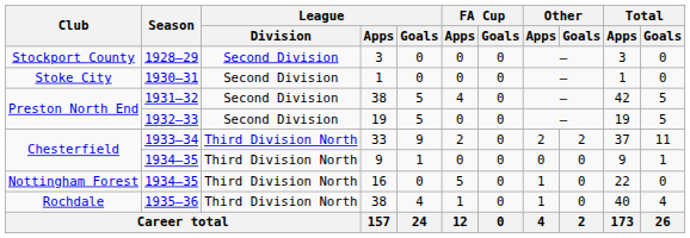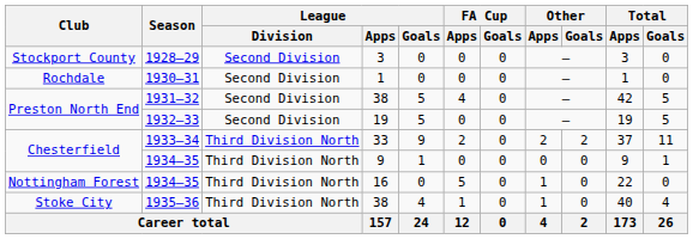 <table class="wikitable" style="text-align: center;">
 <tr>
 <th rowspan="2">Club</th>
 <th rowspan="2">Season</th>
 <th colspan="3">League</th>
 <th colspan="2">FA Cup</th>
 <th colspan="2">Other</th>
 <th colspan="2">Total</th>
 </tr>
 <tr>
 <th>Division</th>
 <th>Apps</th>
 <th>Goals</th>
 <th>Apps</th>
 <th>Goals</th>
 <th>Apps</th>
 <th>Goals</th>
 <th>Apps</th>
 <th>Goals</th>
 </tr>
 <tr>
 <td><a href='#'>Stockport County</a></td>
 <td><a href='#'>1928–29</a></td>
 <td><a href='#'>Second Division</a></td>
 <td>3</td>
 <td>0</td>
 <td>0</td>
 <td>0</td>
 <td colspan=2>—</td>
 <td>3</td>
 <td>0</td>
 </tr>
 <tr>
-<td><a href='#'>Stoke City</a></td>
+<td><a href='#'>Rochdale</a></td>
 <td><a href='#'>1930–31</a></td>
 <td>Second Division</td>
 <td>1</td>
 <td>0</td>
 <td>0</td>
 <td>0</td>
 <td colspan=2>—</td>
 <td>1</td>
 <td>0</td>
 </tr>
 <tr>
 <td rowspan="2"><a href='#'>Preston North End</a></td>
 <td><a href='#'>1931–32</a></td>
 <td>Second Division</td>
 <td>38</td>
 <td>5</td>
 <td>4</td>
 <td>0</td>
 <td colspan=2>—</td>
 <td>42</td>
 <td>5</td>
 </tr>
 <tr>
 <td><a href='#'>1932–33</a></td>
 <td>Second Division</td>
 <td>19</td>
 <td>5</td>
 <td>0</td>
 <td>0</td>
 <td colspan=2>—</td>
 <td>19</td>
 <td>5</td>
 </tr>
 <tr>
 <td rowspan="2"><a href='#'>Chesterfield</a></td>
 <td><a href='#'>1933–34</a></td>
 <td><a href='#'>Third Division North</a></td>
 <td>33</td>
 <td>9</td>
 <td>2</td>
 <td>0</td>
 <td>2</td>
 <td>2</td>
 <td>37</td>
 <td>11</td>
 </tr>
 <tr>
 <td><a href='#'>1934–35</a></td>
 <td>Third Division North</td>
 <td>9</td>
 <td>1</td>
 <td>0</td>
 <td>0</td>
 <td>0</td>
 <td>0</td>
 <td>9</td>
 <td>1</td>
 </tr>
 <tr>
 <td><a href='#'>Nottingham Forest</a></td>
 <td><a href='#'>1934–35</a></td>
 <td>Third Division North</td>
 <td>16</td>
 <td>0</td>
 <td>5</td>
 <td>0</td>
 <td>1</td>
 <td>0</td>
 <td>22</td>
 <td>0</td>
 </tr>
 <tr>
-<td><a href='#'>Rochdale</a></td>
+<td><a href='#'>Stoke City</a></td>
 <td><a href='#'>1935–36</a></td>
 <td>Third Division North</td>
 <td>38</td>
 <td>4</td>
 <td>1</td>
 <td>0</td>
 <td>1</td>
 <td>0</td>
 <td>40</td>
 <td>4</td>
 </tr>
 <tr>
 <th colspan="3">Career total</th>
 <th>157</th>
 <th>24</th>
 <th>12</th>
 <th>0</th>
 <th>4</th>
 <th>2</th>
 <th>173</th>
 <th>26</th>
 </tr>
 </table>
